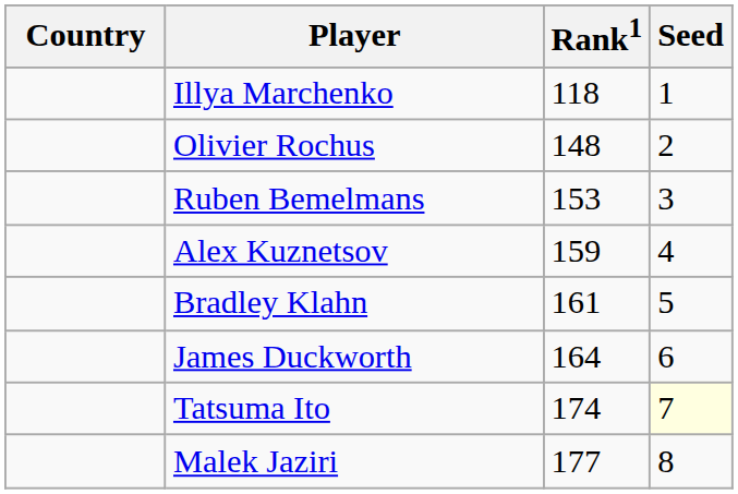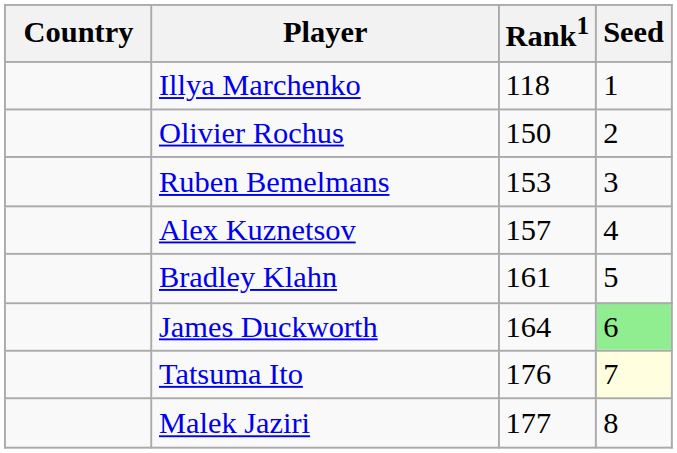 <table class="sortable wikitable">
 <tr>
 <th width="70">Country</th>
 <th width="175">Player</th>
 <th>Rank<sup>1</sup></th>
 <th>Seed</th>
 </tr>
 <tr>
 <td></td>
 <td><a href='#'>Illya Marchenko</a></td>
 <td>118</td>
 <td>1</td>
 </tr>
 <tr>
 <td></td>
 <td><a href='#'>Olivier Rochus</a></td>
-<td>148</td>
+<td>150</td>
 <td>2</td>
 </tr>
 <tr>
 <td></td>
 <td><a href='#'>Ruben Bemelmans</a></td>
 <td>153</td>
 <td>3</td>
 </tr>
 <tr>
 <td></td>
 <td><a href='#'>Alex Kuznetsov</a></td>
-<td>159</td>
+<td>157</td>
 <td>4</td>
 </tr>
 <tr>
 <td></td>
 <td><a href='#'>Bradley Klahn</a></td>
 <td>161</td>
 <td>5</td>
 </tr>
 <tr>
 <td></td>
 <td><a href='#'>James Duckworth</a></td>
 <td>164</td>
-<td>6</td>
+<td style="background: lightgreen;">6</td>
 </tr>
 <tr>
 <td></td>
 <td><a href='#'>Tatsuma Ito</a></td>
-<td>174</td>
+<td>176</td>
 <td style="background: lightyellow;">7</td>
 </tr>
 <tr>
 <td></td>
 <td><a href='#'>Malek Jaziri</a></td>
 <td>177</td>
 <td>8<br></td>
 </tr>
 </table>
